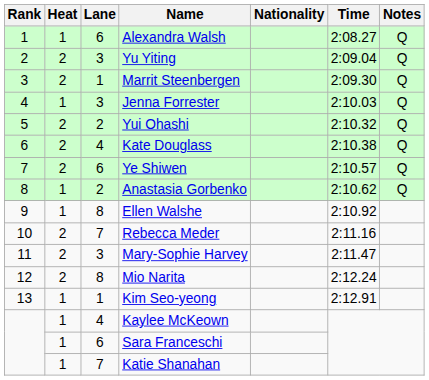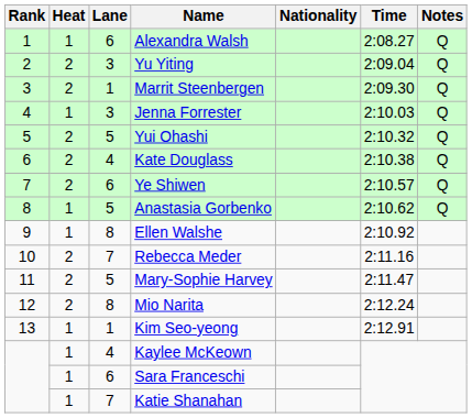 <table class="wikitable sortable" style="text-align:center">
 <tr>
 <th>Rank</th>
 <th>Heat</th>
 <th>Lane</th>
 <th>Name</th>
 <th>Nationality</th>
 <th>Time</th>
 <th>Notes</th>
 </tr>
 <tr bgcolor=ccffcc>
 <td>1</td>
 <td>1</td>
 <td>6</td>
 <td align=left><a href='#'>Alexandra Walsh</a></td>
 <td align=left></td>
 <td>2:08.27</td>
 <td>Q</td>
 </tr>
 <tr bgcolor=ccffcc>
 <td>2</td>
 <td>2</td>
 <td>3</td>
 <td align=left><a href='#'>Yu Yiting</a></td>
 <td align=left></td>
 <td>2:09.04</td>
 <td>Q</td>
 </tr>
 <tr bgcolor=ccffcc>
 <td>3</td>
 <td>2</td>
 <td>1</td>
 <td align=left><a href='#'>Marrit Steenbergen</a></td>
 <td align=left></td>
 <td>2:09.30</td>
 <td>Q</td>
 </tr>
 <tr bgcolor=ccffcc>
 <td>4</td>
 <td>1</td>
 <td>3</td>
 <td align=left><a href='#'>Jenna Forrester</a></td>
 <td align=left></td>
 <td>2:10.03</td>
 <td>Q</td>
 </tr>
 <tr bgcolor=ccffcc>
 <td>5</td>
 <td>2</td>
-<td>2</td>
+<td>5</td>
 <td align=left><a href='#'>Yui Ohashi</a></td>
 <td align=left></td>
 <td>2:10.32</td>
 <td>Q</td>
 </tr>
 <tr bgcolor=ccffcc>
 <td>6</td>
 <td>2</td>
 <td>4</td>
 <td align=left><a href='#'>Kate Douglass</a></td>
 <td align=left></td>
 <td>2:10.38</td>
 <td>Q</td>
 </tr>
 <tr bgcolor=ccffcc>
 <td>7</td>
 <td>2</td>
 <td>6</td>
 <td align=left><a href='#'>Ye Shiwen</a></td>
 <td align=left></td>
 <td>2:10.57</td>
 <td>Q</td>
 </tr>
 <tr bgcolor=ccffcc>
 <td>8</td>
 <td>1</td>
-<td>2</td>
+<td>5</td>
 <td align=left><a href='#'>Anastasia Gorbenko</a></td>
 <td align=left></td>
 <td>2:10.62</td>
 <td>Q</td>
 </tr>
 <tr>
 <td>9</td>
 <td>1</td>
 <td>8</td>
 <td align=left><a href='#'>Ellen Walshe</a></td>
 <td align=left></td>
 <td>2:10.92</td>
 <td></td>
 </tr>
 <tr>
 <td>10</td>
 <td>2</td>
 <td>7</td>
 <td align=left><a href='#'>Rebecca Meder</a></td>
 <td align=left></td>
 <td>2:11.16</td>
 <td></td>
 </tr>
 <tr>
 <td>11</td>
 <td>2</td>
-<td>3</td>
+<td>5</td>
 <td align=left><a href='#'>Mary-Sophie Harvey</a></td>
 <td align=left></td>
 <td>2:11.47</td>
 <td></td>
 </tr>
 <tr>
 <td>12</td>
 <td>2</td>
 <td>8</td>
 <td align=left><a href='#'>Mio Narita</a></td>
 <td align=left></td>
 <td>2:12.24</td>
 <td></td>
 </tr>
 <tr>
 <td>13</td>
 <td>1</td>
 <td>1</td>
 <td align=left><a href='#'>Kim Seo-yeong</a></td>
 <td align=left></td>
 <td>2:12.91</td>
 <td></td>
 </tr>
 <tr>
 <td rowspan=3></td>
 <td>1</td>
 <td>4</td>
 <td align=left><a href='#'>Kaylee McKeown</a></td>
 <td align=left></td>
 <td colspan=2 rowspan=3></td>
 </tr>
 <tr>
 <td>1</td>
 <td>6</td>
 <td align=left><a href='#'>Sara Franceschi</a></td>
 <td align=left></td>
 </tr>
 <tr>
 <td>1</td>
 <td>7</td>
 <td align=left><a href='#'>Katie Shanahan</a></td>
 <td align=left></td>
 </tr>
 </table>
